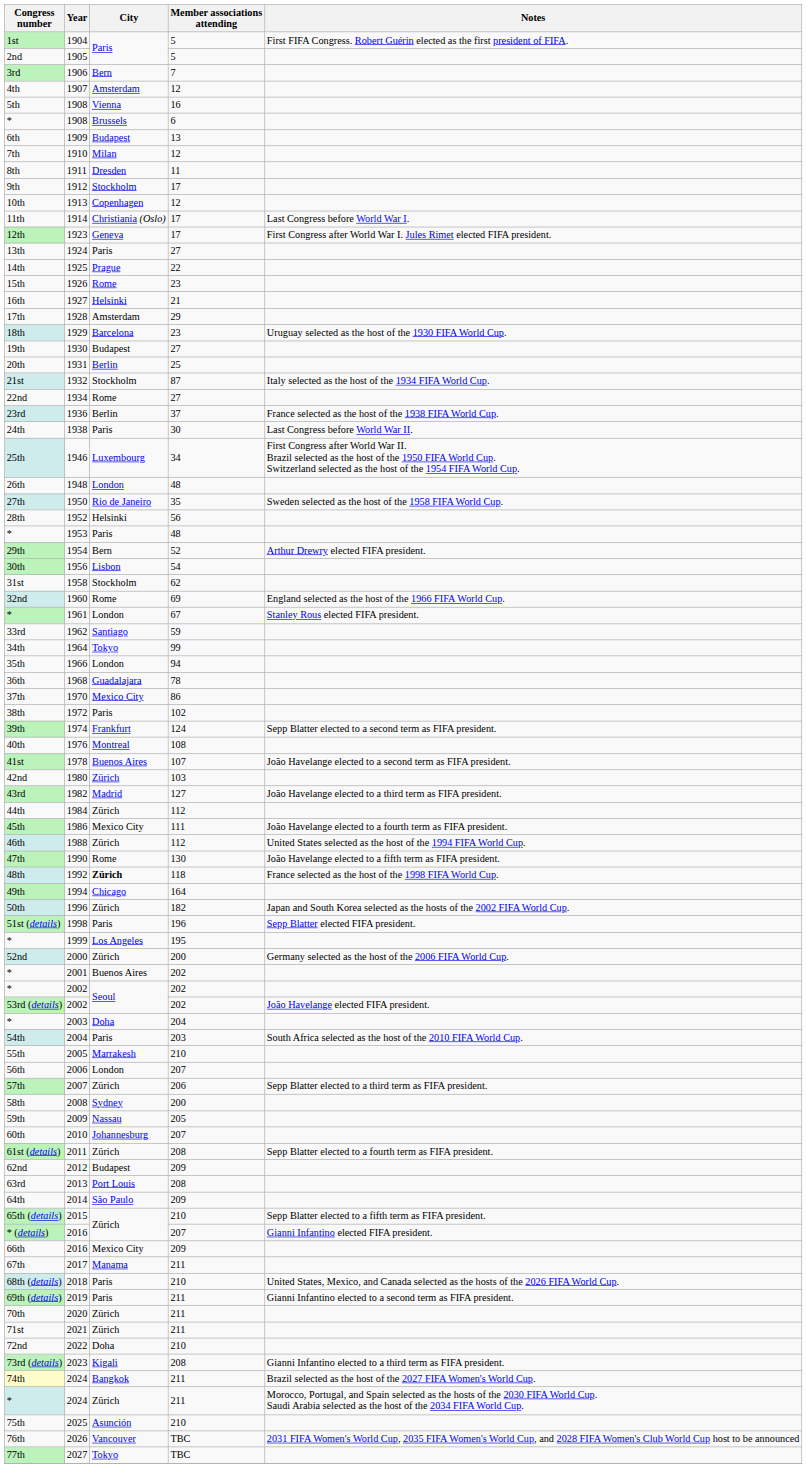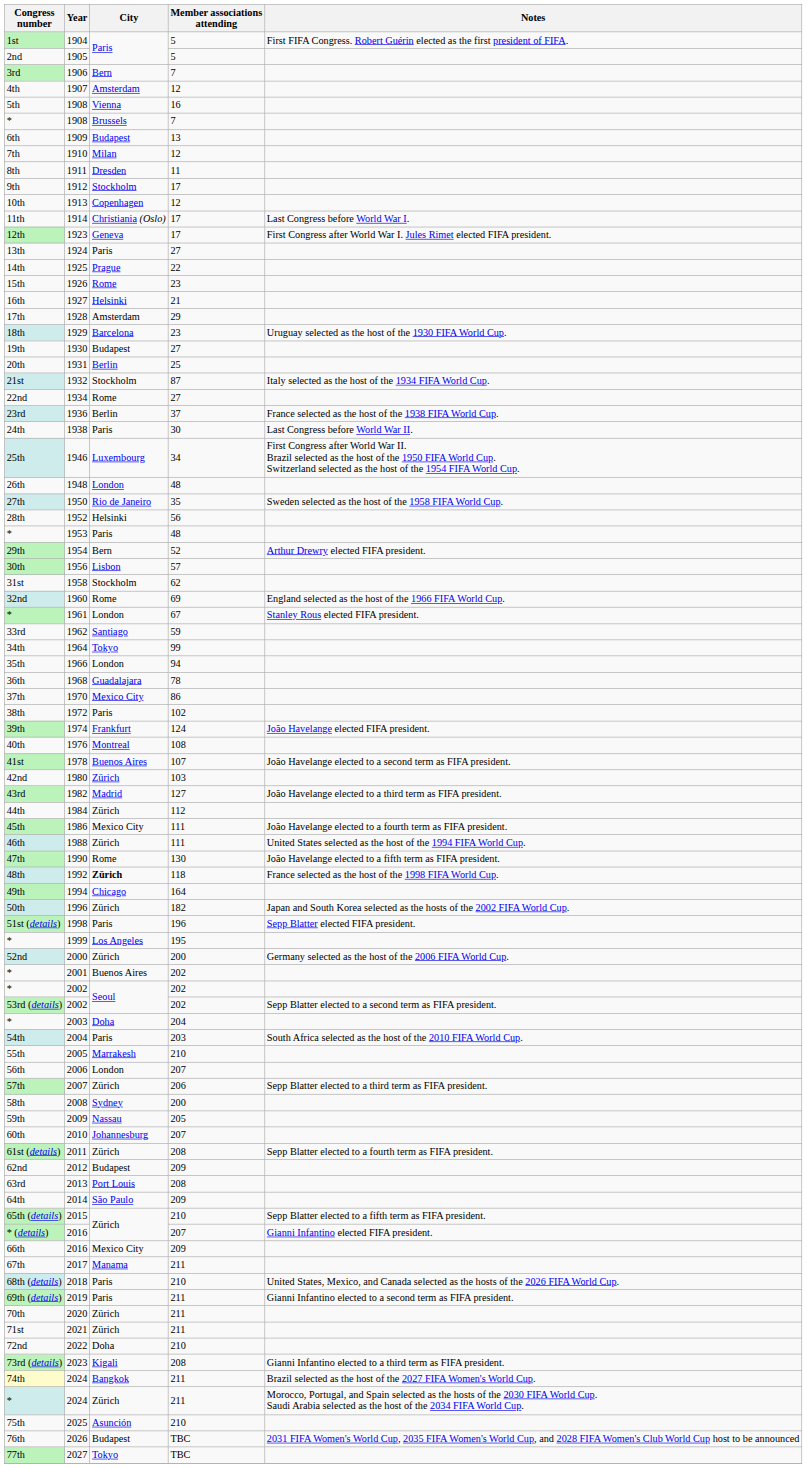 <table class="wikitable">
 <tr>
 <th>Congress<br>number</th>
 <th>Year</th>
 <th>City</th>
 <th>Member associations<br>attending</th>
 <th>Notes</th>
 </tr>
 <tr>
 <td style="background:#BBF3BB;">1st</td>
 <td>1904</td>
 <td rowspan="2"> <a href='#'>Paris</a></td>
 <td>5</td>
 <td>First FIFA Congress. <a href='#'>Robert Guérin</a> elected as the first <a href='#'>president of FIFA</a>.</td>
 </tr>
 <tr>
 <td>2nd</td>
 <td>1905</td>
 <td>5</td>
 <td></td>
 </tr>
 <tr>
 <td style="background:#BBF3BB;">3rd</td>
 <td>1906</td>
 <td> <a href='#'>Bern</a></td>
 <td>7</td>
 <td></td>
 </tr>
 <tr>
 <td>4th</td>
 <td>1907</td>
 <td> <a href='#'>Amsterdam</a></td>
 <td>12</td>
 <td></td>
 </tr>
 <tr>
 <td>5th</td>
 <td>1908</td>
 <td> <a href='#'>Vienna</a></td>
 <td>16</td>
 <td></td>
 </tr>
 <tr>
 <td>*</td>
 <td>1908</td>
 <td> <a href='#'>Brussels</a></td>
-<td>6</td>
+<td>7</td>
 <td></td>
 </tr>
 <tr>
 <td>6th</td>
 <td>1909</td>
 <td> <a href='#'>Budapest</a></td>
 <td>13</td>
 <td></td>
 </tr>
 <tr>
 <td>7th</td>
 <td>1910</td>
 <td> <a href='#'>Milan</a></td>
 <td>12</td>
 <td></td>
 </tr>
 <tr>
 <td>8th</td>
 <td>1911</td>
 <td> <a href='#'>Dresden</a></td>
 <td>11</td>
 <td></td>
 </tr>
 <tr>
 <td>9th</td>
 <td>1912</td>
 <td> <a href='#'>Stockholm</a></td>
 <td>17</td>
 <td></td>
 </tr>
 <tr>
 <td>10th</td>
 <td>1913</td>
 <td> <a href='#'>Copenhagen</a></td>
 <td>12</td>
 <td></td>
 </tr>
 <tr>
 <td>11th</td>
 <td>1914</td>
 <td> <a href='#'>Christiania</a> <em>(Oslo)</em></td>
 <td>17</td>
 <td>Last Congress before <a href='#'>World War I</a>.</td>
 </tr>
 <tr>
 <td style="background:#BBF3BB;">12th</td>
 <td>1923</td>
 <td> <a href='#'>Geneva</a></td>
 <td>17</td>
 <td>First Congress after World War I. <a href='#'>Jules Rimet</a> elected FIFA president.</td>
 </tr>
 <tr>
 <td>13th</td>
 <td>1924</td>
 <td> Paris</td>
 <td>27</td>
 <td></td>
 </tr>
 <tr>
 <td>14th</td>
 <td>1925</td>
 <td> <a href='#'>Prague</a></td>
 <td>22</td>
 <td></td>
 </tr>
 <tr>
 <td>15th</td>
 <td>1926</td>
 <td> <a href='#'>Rome</a></td>
 <td>23</td>
 <td></td>
 </tr>
 <tr>
 <td>16th</td>
 <td>1927</td>
 <td> <a href='#'>Helsinki</a></td>
 <td>21</td>
 <td></td>
 </tr>
 <tr>
 <td>17th</td>
 <td>1928</td>
 <td> Amsterdam</td>
 <td>29</td>
 <td></td>
 </tr>
 <tr>
 <td style="background:#cfecec;">18th</td>
 <td>1929</td>
 <td> <a href='#'>Barcelona</a></td>
 <td>23</td>
 <td>Uruguay selected as the host of the <a href='#'>1930 FIFA World Cup</a>.</td>
 </tr>
 <tr>
 <td>19th</td>
 <td>1930</td>
 <td> Budapest</td>
 <td>27</td>
 <td></td>
 </tr>
 <tr>
 <td>20th</td>
 <td>1931</td>
 <td> <a href='#'>Berlin</a></td>
 <td>25</td>
 <td></td>
 </tr>
 <tr>
 <td style="background:#cfecec;">21st</td>
 <td>1932</td>
 <td> Stockholm</td>
 <td>87</td>
 <td>Italy selected as the host of the <a href='#'>1934 FIFA World Cup</a>.</td>
 </tr>
 <tr>
 <td>22nd</td>
 <td>1934</td>
 <td> Rome</td>
 <td>27</td>
 <td></td>
 </tr>
 <tr>
 <td style="background:#cfecec;">23rd</td>
 <td>1936</td>
 <td> Berlin</td>
 <td>37</td>
 <td>France selected as the host of the <a href='#'>1938 FIFA World Cup</a>.</td>
 </tr>
 <tr>
 <td>24th</td>
 <td>1938</td>
 <td> Paris</td>
 <td>30</td>
 <td>Last Congress before <a href='#'>World War II</a>.</td>
 </tr>
 <tr>
 <td style="background:#cfecec;">25th</td>
 <td>1946</td>
 <td> <a href='#'>Luxembourg</a></td>
 <td>34</td>
 <td>First Congress after World War II. <br> Brazil selected as the host of the <a href='#'>1950 FIFA World Cup</a>. <br> Switzerland selected as the host of the <a href='#'>1954 FIFA World Cup</a>.</td>
 </tr>
 <tr>
 <td>26th</td>
 <td>1948</td>
 <td> <a href='#'>London</a></td>
 <td>48</td>
 <td></td>
 </tr>
 <tr>
 <td style="background:#cfecec;">27th</td>
 <td>1950</td>
 <td> <a href='#'>Rio de Janeiro</a></td>
 <td>35</td>
 <td>Sweden selected as the host of the <a href='#'>1958 FIFA World Cup</a>.</td>
 </tr>
 <tr>
 <td>28th</td>
 <td>1952</td>
 <td> Helsinki</td>
 <td>56</td>
 <td></td>
 </tr>
 <tr>
 <td>*</td>
 <td>1953</td>
 <td> Paris</td>
 <td>48</td>
 <td></td>
 </tr>
 <tr>
 <td style="background:#BBF3BB;">29th</td>
 <td>1954</td>
 <td> Bern</td>
 <td>52</td>
 <td><a href='#'>Arthur Drewry</a> elected FIFA president.</td>
 </tr>
 <tr>
 <td style="background:#BBF3BB;">30th</td>
 <td>1956</td>
 <td> <a href='#'>Lisbon</a></td>
-<td>54</td>
+<td>57</td>
 <td></td>
 </tr>
 <tr>
 <td>31st</td>
 <td>1958</td>
 <td> Stockholm</td>
 <td>62</td>
 <td></td>
 </tr>
 <tr>
 <td style="background:#cfecec;">32nd</td>
 <td>1960</td>
 <td> Rome</td>
 <td>69</td>
 <td>England selected as the host of the <a href='#'>1966 FIFA World Cup</a>.</td>
 </tr>
 <tr>
 <td style="background:#BBF3BB;">*</td>
 <td>1961</td>
 <td> London</td>
 <td>67</td>
 <td><a href='#'>Stanley Rous</a> elected FIFA president.</td>
 </tr>
 <tr>
 <td>33rd</td>
 <td>1962</td>
 <td> <a href='#'>Santiago</a></td>
 <td>59</td>
 <td></td>
 </tr>
 <tr>
 <td>34th</td>
 <td>1964</td>
 <td> <a href='#'>Tokyo</a></td>
 <td>99</td>
 <td></td>
 </tr>
 <tr>
 <td>35th</td>
 <td>1966</td>
 <td> London</td>
 <td>94</td>
 <td></td>
 </tr>
 <tr>
 <td>36th</td>
 <td>1968</td>
 <td> <a href='#'>Guadalajara</a></td>
 <td>78</td>
 <td></td>
 </tr>
 <tr>
 <td>37th</td>
 <td>1970</td>
 <td> <a href='#'>Mexico City</a></td>
 <td>86</td>
 <td></td>
 </tr>
 <tr>
 <td>38th</td>
 <td>1972</td>
 <td> Paris</td>
 <td>102</td>
 <td></td>
 </tr>
 <tr>
 <td style="background:#BBF3BB;">39th</td>
 <td>1974</td>
 <td> <a href='#'>Frankfurt</a></td>
 <td>124</td>
-<td>Sepp Blatter elected to a second term as FIFA president.</td>
+<td><a href='#'>João Havelange</a> elected FIFA president.</td>
 </tr>
 <tr>
 <td>40th</td>
 <td>1976</td>
 <td> <a href='#'>Montreal</a></td>
 <td>108</td>
 <td></td>
 </tr>
 <tr>
 <td style="background:#BBF3BB;">41st</td>
 <td>1978</td>
 <td> <a href='#'>Buenos Aires</a></td>
 <td>107</td>
 <td>João Havelange elected to a second term as FIFA president.</td>
 </tr>
 <tr>
 <td>42nd</td>
 <td>1980</td>
 <td> <a href='#'>Zürich</a></td>
 <td>103</td>
 <td></td>
 </tr>
 <tr>
 <td style="background:#BBF3BB;">43rd</td>
 <td>1982</td>
 <td> <a href='#'>Madrid</a></td>
 <td>127</td>
 <td>João Havelange elected to a third term as FIFA president.</td>
 </tr>
 <tr>
 <td>44th</td>
 <td>1984</td>
 <td> Zürich</td>
 <td>112</td>
 <td></td>
 </tr>
 <tr>
 <td style="background:#BBF3BB;">45th</td>
 <td>1986</td>
 <td> Mexico City</td>
 <td>111</td>
 <td>João Havelange elected to a fourth term as FIFA president.</td>
 </tr>
 <tr>
 <td style="background:#cfecec;">46th</td>
 <td>1988</td>
 <td> Zürich</td>
-<td>112</td>
+<td>111</td>
 <td>United States selected as the host of the <a href='#'>1994 FIFA World Cup</a>.</td>
 </tr>
 <tr>
 <td style="background:#BBF3BB;">47th</td>
 <td>1990</td>
 <td> Rome</td>
 <td>130</td>
 <td>João Havelange elected to a fifth term as FIFA president.</td>
 </tr>
 <tr>
 <td style="background:#cfecec;">48th</td>
 <td>1992</td>
 <td><strong> Zürich</strong></td>
 <td>118</td>
 <td>France selected as the host of the <a href='#'>1998 FIFA World Cup</a>.</td>
 </tr>
 <tr>
 <td style="background:#BBF3BB;">49th</td>
 <td>1994</td>
 <td> <a href='#'>Chicago</a></td>
 <td>164</td>
 <td></td>
 </tr>
 <tr>
 <td style="background:#cfecec;">50th</td>
 <td>1996</td>
 <td> Zürich</td>
 <td>182</td>
 <td>Japan and South Korea selected as the hosts of the <a href='#'>2002 FIFA World Cup</a>.</td>
 </tr>
 <tr>
 <td style="background:#BBF3BB;">51st (<em><a href='#'>details</a></em>)</td>
 <td>1998</td>
 <td> Paris</td>
 <td>196</td>
 <td><a href='#'>Sepp Blatter</a> elected FIFA president.</td>
 </tr>
 <tr>
 <td>*</td>
 <td>1999</td>
 <td> <a href='#'>Los Angeles</a></td>
 <td>195</td>
 <td></td>
 </tr>
 <tr>
 <td style="background:#cfecec;">52nd</td>
 <td>2000</td>
 <td> Zürich</td>
 <td>200</td>
 <td>Germany selected as the host of the <a href='#'>2006 FIFA World Cup</a>.</td>
 </tr>
 <tr>
 <td>*</td>
 <td>2001</td>
 <td> Buenos Aires</td>
 <td>202</td>
 <td></td>
 </tr>
 <tr>
 <td>*</td>
 <td>2002</td>
 <td rowspan="2"> <a href='#'>Seoul</a></td>
 <td>202</td>
 <td></td>
 </tr>
 <tr>
 <td style="background:#BBF3BB;">53rd (<em><a href='#'>details</a></em>)</td>
 <td>2002</td>
 <td>202</td>
-<td><a href='#'>João Havelange</a> elected FIFA president.</td>
+<td>Sepp Blatter elected to a second term as FIFA president.</td>
 </tr>
 <tr>
 <td>*</td>
 <td>2003</td>
 <td> <a href='#'>Doha</a></td>
 <td>204</td>
 <td></td>
 </tr>
 <tr>
 <td style="background:#cfecec;">54th</td>
 <td>2004</td>
 <td> Paris</td>
 <td>203</td>
 <td>South Africa selected as the host of the <a href='#'>2010 FIFA World Cup</a>.</td>
 </tr>
 <tr>
 <td>55th</td>
 <td>2005</td>
 <td> <a href='#'>Marrakesh</a></td>
 <td>210</td>
 <td></td>
 </tr>
 <tr>
 <td>56th</td>
 <td>2006</td>
 <td> London</td>
 <td>207</td>
 <td></td>
 </tr>
 <tr>
 <td style="background:#BBF3BB;">57th</td>
 <td>2007</td>
 <td> Zürich</td>
 <td>206</td>
 <td>Sepp Blatter elected to a third term as FIFA president.</td>
 </tr>
 <tr>
 <td>58th</td>
 <td>2008</td>
 <td> <a href='#'>Sydney</a></td>
 <td>200</td>
 <td></td>
 </tr>
 <tr>
 <td>59th</td>
 <td>2009</td>
 <td> <a href='#'>Nassau</a></td>
 <td>205</td>
 <td></td>
 </tr>
 <tr>
 <td>60th</td>
 <td>2010</td>
 <td> <a href='#'>Johannesburg</a></td>
 <td>207</td>
 <td></td>
 </tr>
 <tr>
 <td style="background:#BBF3BB;">61st  (<em><a href='#'>details</a></em>)</td>
 <td>2011</td>
 <td> Zürich</td>
 <td>208</td>
 <td>Sepp Blatter elected to a fourth term as FIFA president.</td>
 </tr>
 <tr>
 <td>62nd</td>
 <td>2012</td>
 <td> Budapest</td>
 <td>209</td>
 <td></td>
 </tr>
 <tr>
 <td>63rd</td>
 <td>2013</td>
 <td> <a href='#'>Port Louis</a></td>
 <td>208</td>
 <td></td>
 </tr>
 <tr>
 <td>64th</td>
 <td>2014</td>
 <td> <a href='#'>São Paulo</a></td>
 <td>209</td>
 <td></td>
 </tr>
 <tr>
 <td style="background:#BBF3BB;">65th (<em><a href='#'>details</a></em>)</td>
 <td>2015</td>
 <td rowspan="2"> Zürich</td>
 <td>210</td>
 <td>Sepp Blatter elected to a fifth term as FIFA president.</td>
 </tr>
 <tr>
 <td style="background:#BBF3BB;">* (<em><a href='#'>details</a></em>)</td>
 <td>2016</td>
 <td>207</td>
 <td><a href='#'>Gianni Infantino</a> elected FIFA president.</td>
 </tr>
 <tr>
 <td>66th</td>
 <td>2016</td>
 <td> Mexico City</td>
 <td>209</td>
 <td></td>
 </tr>
 <tr>
 <td>67th</td>
 <td>2017</td>
 <td> <a href='#'>Manama</a></td>
 <td>211</td>
 <td></td>
 </tr>
 <tr>
 <td style="background:#cfecec;">68th (<em><a href='#'>details</a></em>)</td>
 <td>2018</td>
 <td> Paris</td>
 <td>210</td>
 <td>United States, Mexico, and Canada selected as the hosts of the <a href='#'>2026 FIFA World Cup</a>.</td>
 </tr>
 <tr>
 <td style="background:#BBF3BB;">69th (<em><a href='#'>details</a></em>)</td>
 <td>2019</td>
 <td> Paris</td>
 <td>211</td>
 <td>Gianni Infantino elected to a second term as FIFA president.</td>
 </tr>
 <tr>
 <td>70th</td>
 <td>2020</td>
 <td> Zürich</td>
 <td>211</td>
 <td></td>
 </tr>
 <tr>
 <td>71st</td>
 <td>2021</td>
 <td> Zürich </td>
 <td>211</td>
 <td></td>
 </tr>
 <tr>
 <td>72nd</td>
 <td>2022</td>
 <td> Doha</td>
 <td>210</td>
 <td></td>
 </tr>
 <tr>
 <td style="background:#BBF3BB;">73rd (<em><a href='#'>details</a></em>)</td>
 <td>2023</td>
 <td> <a href='#'>Kigali</a></td>
 <td>208</td>
 <td>Gianni Infantino elected to a third term as FIFA president.</td>
 </tr>
 <tr>
 <td style="background:#fffccc;">74th</td>
 <td>2024</td>
 <td> <a href='#'>Bangkok</a></td>
 <td>211</td>
 <td>Brazil selected as the host of the <a href='#'>2027 FIFA Women's World Cup</a>.</td>
 </tr>
 <tr>
 <td style="background:#cfecec;">*</td>
 <td>2024</td>
 <td> Zürich</td>
 <td>211</td>
 <td>Morocco, Portugal, and Spain selected as the hosts of the <a href='#'>2030 FIFA World Cup</a>. <br> Saudi Arabia selected as the host of the <a href='#'>2034 FIFA World Cup</a>.</td>
 </tr>
 <tr>
 <td>75th</td>
 <td>2025</td>
 <td> <a href='#'>Asunción</a></td>
 <td>210</td>
 <td></td>
 </tr>
 <tr>
 <td>76th</td>
 <td>2026</td>
-<td> <a href='#'>Vancouver</a></td>
+<td> Budapest</td>
 <td>TBC</td>
 <td><a href='#'>2031 FIFA Women's World Cup</a>, <a href='#'>2035 FIFA Women's World Cup</a>, and <a href='#'>2028 FIFA Women's Club World Cup</a> host to be announced</td>
 </tr>
 <tr>
 <td style="background:#BBF3BB;">77th</td>
 <td>2027</td>
 <td> <a href='#'>Tokyo</a></td>
 <td>TBC</td>
 <td></td>
 </tr>
 <tr>
 </tr>
 </table>
